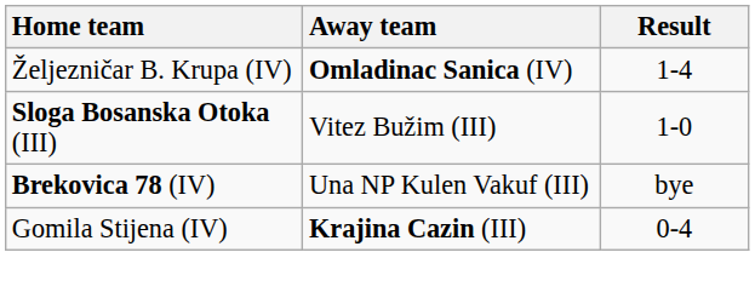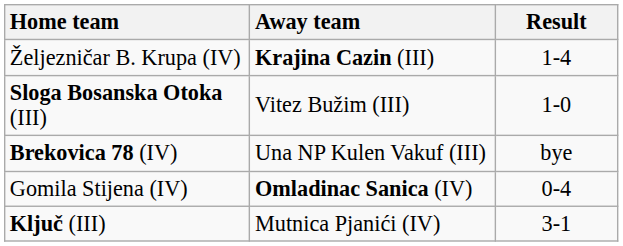 <table class="wikitable" style="width:50%">
 <tr>
 <th style="width:40%; text-align:left">Home team</th>
 <th style="width:40%; text-align:left">Away team</th>
 <th>Result</th>
 </tr>
 <tr>
 <td>Željezničar B. Krupa (IV)</td>
-<td><strong>Omladinac Sanica</strong> (IV)</td>
+<td><strong>Krajina Cazin</strong> (III)</td>
 <td style="text-align:center">1-4</td>
 </tr>
 <tr>
 <td><strong>Sloga Bosanska Otoka</strong> (III)</td>
 <td>Vitez Bužim (III)</td>
 <td style="text-align:center">1-0</td>
 </tr>
 <tr>
 <td><strong>Brekovica 78</strong> (IV)</td>
 <td>Una NP Kulen Vakuf (III)</td>
 <td style="text-align:center">bye</td>
 </tr>
 <tr>
 <td>Gomila Stijena (IV)</td>
-<td><strong>Krajina Cazin</strong> (III)</td>
+<td><strong>Omladinac Sanica</strong> (IV)</td>
 <td style="text-align:center">0-4</td>
 </tr>
+<tr>
+<td><strong>Ključ</strong> (III)</td>
+<td>Mutnica Pjanići (IV)</td>
+<td style="text-align:center">3-1</td>
+</tr>
 </table>
